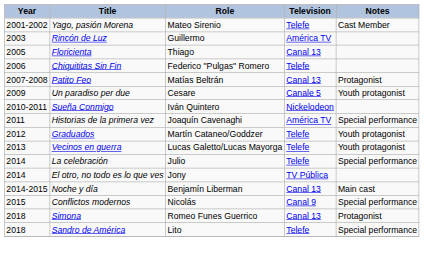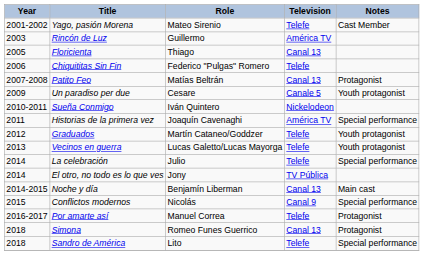 <table class="wikitable" style="font-size:90%;">
 <tr>
 <th style="background:#B0C4DE;">Year</th>
 <th style="background:#B0C4DE;">Title</th>
 <th style="background:#B0C4DE;">Role</th>
 <th style="background:#B0C4DE;">Television</th>
 <th style="background:#B0C4DE;">Notes</th>
 </tr>
 <tr>
 <td>2001-2002</td>
 <td><em>Yago, pasión Morena</em></td>
 <td>Mateo Sirenio</td>
 <td><a href='#'>Telefe</a></td>
 <td>Cast Member</td>
 </tr>
 <tr>
 <td>2003</td>
 <td><em><a href='#'>Rincón de Luz</a></em></td>
 <td>Guillermo</td>
 <td><a href='#'>América TV</a></td>
 <td></td>
 </tr>
 <tr>
 <td>2005</td>
 <td><em><a href='#'>Floricienta</a></em></td>
 <td>Thiago</td>
 <td><a href='#'>Canal 13</a></td>
 <td></td>
 </tr>
 <tr>
 <td>2006</td>
 <td><em><a href='#'>Chiquititas Sin Fin</a></em></td>
 <td>Federico "Pulgas" Romero</td>
 <td><a href='#'>Telefe</a></td>
 <td></td>
 </tr>
 <tr>
 <td>2007-2008</td>
 <td><em><a href='#'>Patito Feo</a></em></td>
 <td>Matías Beltrán</td>
 <td><a href='#'>Canal 13</a></td>
 <td>Protagonist</td>
 </tr>
 <tr>
 <td>2009</td>
 <td><em>Un paradiso per due</em></td>
 <td>Cesare</td>
 <td><a href='#'>Canale 5</a></td>
 <td>Youth protagonist</td>
 </tr>
 <tr>
 <td>2010-2011</td>
 <td><em><a href='#'>Sueña Conmigo</a></em></td>
 <td>Iván Quintero</td>
 <td><a href='#'>Nickelodeon</a></td>
 <td></td>
 </tr>
 <tr>
 <td>2011</td>
 <td><em>Historias de la primera vez</em></td>
 <td>Joaquín Cavenaghi</td>
 <td><a href='#'>América TV</a></td>
 <td>Special performance</td>
 </tr>
 <tr>
 <td>2012</td>
 <td><em><a href='#'>Graduados</a></em></td>
 <td>Martín Cataneo/Goddzer</td>
 <td><a href='#'>Telefe</a></td>
 <td>Youth protagonist</td>
 </tr>
 <tr>
 <td>2013</td>
 <td><em><a href='#'>Vecinos en guerra</a></em></td>
 <td>Lucas Galetto/Lucas Mayorga</td>
 <td><a href='#'>Telefe</a></td>
 <td>Youth protagonist</td>
 </tr>
 <tr>
 <td>2014</td>
 <td><em>La celebración</em></td>
 <td>Julio</td>
 <td><a href='#'>Telefe</a></td>
 <td>Special performance</td>
 </tr>
 <tr>
 <td>2014</td>
 <td><em>El otro, no todo es lo que ves</em></td>
 <td>Jony</td>
 <td><a href='#'>TV Pública</a></td>
 <td></td>
 </tr>
 <tr>
 <td>2014-2015</td>
 <td><em>Noche y día</em></td>
 <td>Benjamín Liberman</td>
 <td><a href='#'>Canal 13</a></td>
 <td>Main cast</td>
 </tr>
 <tr>
 <td>2015</td>
 <td><em>Conflictos modernos</em></td>
 <td>Nicolás</td>
 <td><a href='#'>Canal 9</a></td>
 <td>Special performance</td>
 </tr>
 <tr>
+<td>2016-2017</td>
+<td><em><a href='#'>Por amarte así</a></em></td>
+<td>Manuel Correa</td>
+<td><a href='#'>Telefe</a></td>
+<td>Protagonist</td>
+</tr>
+<tr>
 <td>2018</td>
 <td><em><a href='#'>Simona</a></em></td>
 <td>Romeo Funes Guerrico</td>
 <td><a href='#'>Canal 13</a></td>
 <td>Protagonist</td>
 </tr>
 <tr>
 <td>2018</td>
 <td><em><a href='#'>Sandro de América</a></em></td>
 <td>Lito</td>
 <td><a href='#'>Telefe</a></td>
 <td>Special performance</td>
 </tr>
 <tr>
 </tr>
 </table>
